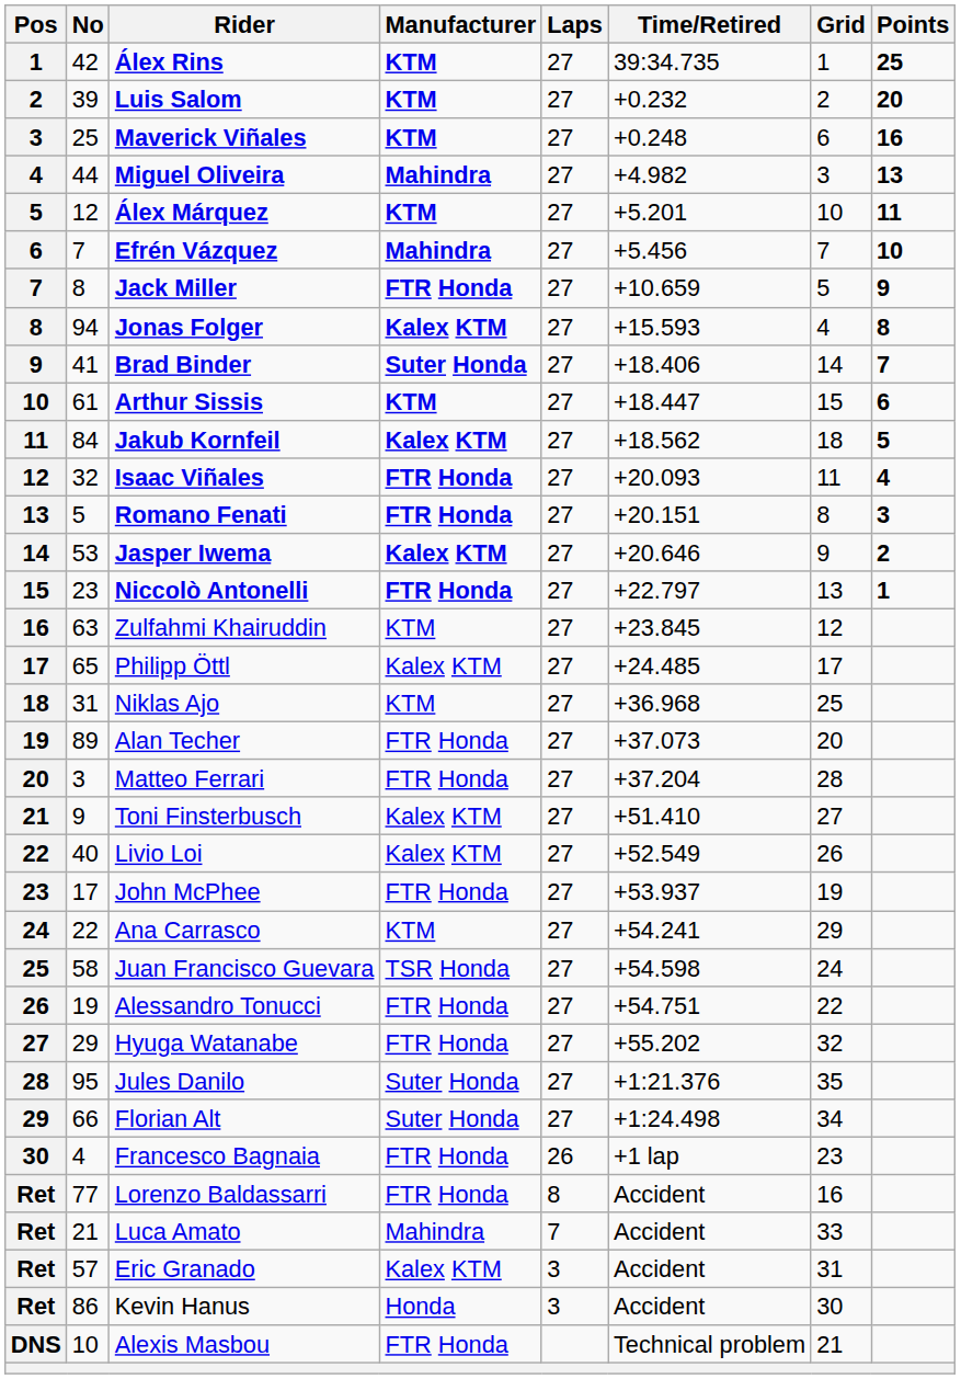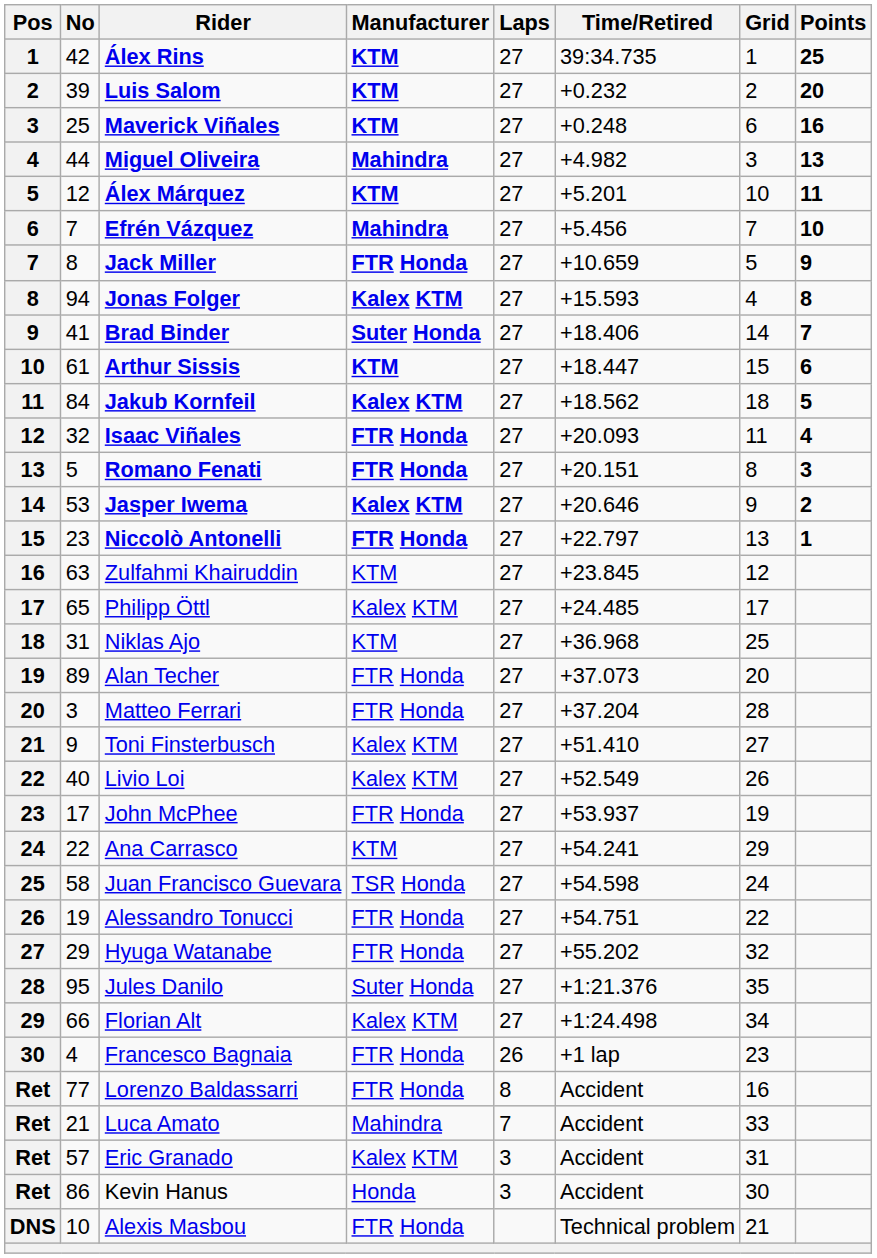 <table class="wikitable" style="font-size: 95%;">
 <tr>
 <th>Pos</th>
 <th>No</th>
 <th>Rider</th>
 <th>Manufacturer</th>
 <th>Laps</th>
 <th>Time/Retired</th>
 <th>Grid</th>
 <th>Points</th>
 </tr>
 <tr>
 <th>1</th>
 <td>42</td>
 <td> <strong><a href='#'>Álex Rins</a></strong></td>
 <td><strong><a href='#'>KTM</a></strong></td>
 <td>27</td>
 <td>39:34.735</td>
 <td>1</td>
 <td><strong>25</strong></td>
 </tr>
 <tr>
 <th>2</th>
 <td>39</td>
 <td> <strong><a href='#'>Luis Salom</a></strong></td>
 <td><strong><a href='#'>KTM</a></strong></td>
 <td>27</td>
 <td>+0.232</td>
 <td>2</td>
 <td><strong>20</strong></td>
 </tr>
 <tr>
 <th>3</th>
 <td>25</td>
 <td> <strong><a href='#'>Maverick Viñales</a></strong></td>
 <td><strong><a href='#'>KTM</a></strong></td>
 <td>27</td>
 <td>+0.248</td>
 <td>6</td>
 <td><strong>16</strong></td>
 </tr>
 <tr>
 <th>4</th>
 <td>44</td>
 <td> <strong><a href='#'>Miguel Oliveira</a></strong></td>
 <td><strong><a href='#'>Mahindra</a></strong></td>
 <td>27</td>
 <td>+4.982</td>
 <td>3</td>
 <td><strong>13</strong></td>
 </tr>
 <tr>
 <th>5</th>
 <td>12</td>
 <td> <strong><a href='#'>Álex Márquez</a></strong></td>
 <td><strong><a href='#'>KTM</a></strong></td>
 <td>27</td>
 <td>+5.201</td>
 <td>10</td>
 <td><strong>11</strong></td>
 </tr>
 <tr>
 <th>6</th>
 <td>7</td>
 <td> <strong><a href='#'>Efrén Vázquez</a></strong></td>
 <td><strong><a href='#'>Mahindra</a></strong></td>
 <td>27</td>
 <td>+5.456</td>
 <td>7</td>
 <td><strong>10</strong></td>
 </tr>
 <tr>
 <th>7</th>
 <td>8</td>
 <td> <strong><a href='#'>Jack Miller</a></strong></td>
 <td><strong><a href='#'>FTR</a> <a href='#'>Honda</a></strong></td>
 <td>27</td>
 <td>+10.659</td>
 <td>5</td>
 <td><strong>9</strong></td>
 </tr>
 <tr>
 <th>8</th>
 <td>94</td>
 <td> <strong><a href='#'>Jonas Folger</a></strong></td>
 <td><strong><a href='#'>Kalex</a> <a href='#'>KTM</a></strong></td>
 <td>27</td>
 <td>+15.593</td>
 <td>4</td>
 <td><strong>8</strong></td>
 </tr>
 <tr>
 <th>9</th>
 <td>41</td>
 <td> <strong><a href='#'>Brad Binder</a></strong></td>
 <td><strong><a href='#'>Suter</a> <a href='#'>Honda</a></strong></td>
 <td>27</td>
 <td>+18.406</td>
 <td>14</td>
 <td><strong>7</strong></td>
 </tr>
 <tr>
 <th>10</th>
 <td>61</td>
 <td> <strong><a href='#'>Arthur Sissis</a></strong></td>
 <td><strong><a href='#'>KTM</a></strong></td>
 <td>27</td>
 <td>+18.447</td>
 <td>15</td>
 <td><strong>6</strong></td>
 </tr>
 <tr>
 <th>11</th>
 <td>84</td>
 <td> <strong><a href='#'>Jakub Kornfeil</a></strong></td>
 <td><strong><a href='#'>Kalex</a> <a href='#'>KTM</a></strong></td>
 <td>27</td>
 <td>+18.562</td>
 <td>18</td>
 <td><strong>5</strong></td>
 </tr>
 <tr>
 <th>12</th>
 <td>32</td>
 <td> <strong><a href='#'>Isaac Viñales</a></strong></td>
 <td><strong><a href='#'>FTR</a> <a href='#'>Honda</a></strong></td>
 <td>27</td>
 <td>+20.093</td>
 <td>11</td>
 <td><strong>4</strong></td>
 </tr>
 <tr>
 <th>13</th>
 <td>5</td>
 <td> <strong><a href='#'>Romano Fenati</a></strong></td>
 <td><strong><a href='#'>FTR</a> <a href='#'>Honda</a></strong></td>
 <td>27</td>
 <td>+20.151</td>
 <td>8</td>
 <td><strong>3</strong></td>
 </tr>
 <tr>
 <th>14</th>
 <td>53</td>
 <td> <strong><a href='#'>Jasper Iwema</a></strong></td>
 <td><strong><a href='#'>Kalex</a> <a href='#'>KTM</a></strong></td>
 <td>27</td>
 <td>+20.646</td>
 <td>9</td>
 <td><strong>2</strong></td>
 </tr>
 <tr>
 <th>15</th>
 <td>23</td>
 <td> <strong><a href='#'>Niccolò Antonelli</a></strong></td>
 <td><strong><a href='#'>FTR</a> <a href='#'>Honda</a></strong></td>
 <td>27</td>
 <td>+22.797</td>
 <td>13</td>
 <td><strong>1</strong></td>
 </tr>
 <tr>
 <th>16</th>
 <td>63</td>
 <td> <a href='#'>Zulfahmi Khairuddin</a></td>
 <td><a href='#'>KTM</a></td>
 <td>27</td>
 <td>+23.845</td>
 <td>12</td>
 <td></td>
 </tr>
 <tr>
 <th>17</th>
 <td>65</td>
 <td> <a href='#'>Philipp Öttl</a></td>
 <td><a href='#'>Kalex</a> <a href='#'>KTM</a></td>
 <td>27</td>
 <td>+24.485</td>
 <td>17</td>
 <td></td>
 </tr>
 <tr>
 <th>18</th>
 <td>31</td>
 <td> <a href='#'>Niklas Ajo</a></td>
 <td><a href='#'>KTM</a></td>
 <td>27</td>
 <td>+36.968</td>
 <td>25</td>
 <td></td>
 </tr>
 <tr>
 <th>19</th>
 <td>89</td>
 <td> <a href='#'>Alan Techer</a></td>
 <td><a href='#'>FTR</a> <a href='#'>Honda</a></td>
 <td>27</td>
 <td>+37.073</td>
 <td>20</td>
 <td></td>
 </tr>
 <tr>
 <th>20</th>
 <td>3</td>
 <td> <a href='#'>Matteo Ferrari</a></td>
 <td><a href='#'>FTR</a> <a href='#'>Honda</a></td>
 <td>27</td>
 <td>+37.204</td>
 <td>28</td>
 <td></td>
 </tr>
 <tr>
 <th>21</th>
 <td>9</td>
 <td> <a href='#'>Toni Finsterbusch</a></td>
 <td><a href='#'>Kalex</a> <a href='#'>KTM</a></td>
 <td>27</td>
 <td>+51.410</td>
 <td>27</td>
 <td></td>
 </tr>
 <tr>
 <th>22</th>
 <td>40</td>
 <td> <a href='#'>Livio Loi</a></td>
 <td><a href='#'>Kalex</a> <a href='#'>KTM</a></td>
 <td>27</td>
 <td>+52.549</td>
 <td>26</td>
 <td></td>
 </tr>
 <tr>
 <th>23</th>
 <td>17</td>
 <td> <a href='#'>John McPhee</a></td>
 <td><a href='#'>FTR</a> <a href='#'>Honda</a></td>
 <td>27</td>
 <td>+53.937</td>
 <td>19</td>
 <td></td>
 </tr>
 <tr>
 <th>24</th>
 <td>22</td>
 <td> <a href='#'>Ana Carrasco</a></td>
 <td><a href='#'>KTM</a></td>
 <td>27</td>
 <td>+54.241</td>
 <td>29</td>
 <td></td>
 </tr>
 <tr>
 <th>25</th>
 <td>58</td>
 <td> <a href='#'>Juan Francisco Guevara</a></td>
 <td><a href='#'>TSR</a> <a href='#'>Honda</a></td>
 <td>27</td>
 <td>+54.598</td>
 <td>24</td>
 <td></td>
 </tr>
 <tr>
 <th>26</th>
 <td>19</td>
 <td> <a href='#'>Alessandro Tonucci</a></td>
 <td><a href='#'>FTR</a> <a href='#'>Honda</a></td>
 <td>27</td>
 <td>+54.751</td>
 <td>22</td>
 <td></td>
 </tr>
 <tr>
 <th>27</th>
 <td>29</td>
 <td> <a href='#'>Hyuga Watanabe</a></td>
 <td><a href='#'>FTR</a> <a href='#'>Honda</a></td>
 <td>27</td>
 <td>+55.202</td>
 <td>32</td>
 <td></td>
 </tr>
 <tr>
 <th>28</th>
 <td>95</td>
 <td> <a href='#'>Jules Danilo</a></td>
 <td><a href='#'>Suter</a> <a href='#'>Honda</a></td>
 <td>27</td>
 <td>+1:21.376</td>
 <td>35</td>
 <td></td>
 </tr>
 <tr>
 <th>29</th>
 <td>66</td>
 <td> <a href='#'>Florian Alt</a></td>
-<td><a href='#'>Suter</a> <a href='#'>Honda</a></td>
+<td><a href='#'>Kalex</a> <a href='#'>KTM</a></td>
 <td>27</td>
 <td>+1:24.498</td>
 <td>34</td>
 <td></td>
 </tr>
 <tr>
 <th>30</th>
 <td>4</td>
 <td> <a href='#'>Francesco Bagnaia</a></td>
 <td><a href='#'>FTR</a> <a href='#'>Honda</a></td>
 <td>26</td>
 <td>+1 lap</td>
 <td>23</td>
 <td></td>
 </tr>
 <tr>
 <th>Ret</th>
 <td>77</td>
 <td> <a href='#'>Lorenzo Baldassarri</a></td>
 <td><a href='#'>FTR</a> <a href='#'>Honda</a></td>
 <td>8</td>
 <td>Accident</td>
 <td>16</td>
 <td></td>
 </tr>
 <tr>
 <th>Ret</th>
 <td>21</td>
 <td> <a href='#'>Luca Amato</a></td>
 <td><a href='#'>Mahindra</a></td>
 <td>7</td>
 <td>Accident</td>
 <td>33</td>
 <td></td>
 </tr>
 <tr>
 <th>Ret</th>
 <td>57</td>
 <td> <a href='#'>Eric Granado</a></td>
 <td><a href='#'>Kalex</a> <a href='#'>KTM</a></td>
 <td>3</td>
 <td>Accident</td>
 <td>31</td>
 <td></td>
 </tr>
 <tr>
 <th>Ret</th>
 <td>86</td>
 <td> Kevin Hanus</td>
 <td><a href='#'>Honda</a></td>
 <td>3</td>
 <td>Accident</td>
 <td>30</td>
 <td></td>
 </tr>
 <tr>
 <th>DNS</th>
 <td>10</td>
 <td> <a href='#'>Alexis Masbou</a></td>
 <td><a href='#'>FTR</a> <a href='#'>Honda</a></td>
 <td></td>
 <td>Technical problem</td>
 <td>21</td>
 <td></td>
 </tr>
 <tr>
 <th colspan=8></th>
 </tr>
 </table>
